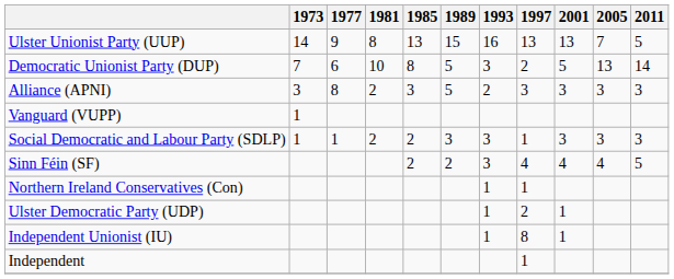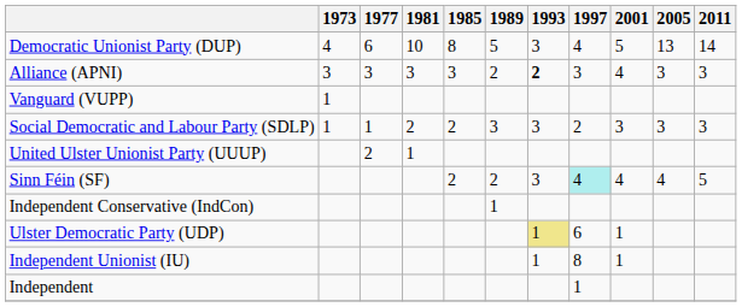 <table class="wikitable">
 <tr>
 <th></th>
 <th>1973</th>
 <th>1977</th>
 <th>1981</th>
 <th>1985</th>
 <th>1989</th>
 <th>1993</th>
 <th>1997</th>
 <th>2001</th>
 <th>2005</th>
 <th>2011</th>
 </tr>
 <tr>
-<td><a href='#'>Ulster Unionist Party</a> (UUP)</td>
-<td>14</td>
-<td>9</td>
-<td>8</td>
-<td>13</td>
-<td>15</td>
-<td>16</td>
-<td>13</td>
-<td>13</td>
-<td>7</td>
-<td>5</td>
-</tr>
-<tr>
 <td><a href='#'>Democratic Unionist Party</a> (DUP)</td>
-<td>7</td>
+<td>4</td>
 <td>6</td>
 <td>10</td>
 <td>8</td>
 <td>5</td>
 <td>3</td>
-<td>2</td>
+<td>4</td>
 <td>5</td>
 <td>13</td>
 <td>14</td>
 </tr>
 <tr>
 <td><a href='#'>Alliance</a> (APNI)</td>
 <td>3</td>
-<td>8</td>
-<td>2</td>
-<td>3</td>
-<td>5</td>
-<td>2</td>
 <td>3</td>
 <td>3</td>
+<td>3</td>
+<td>2</td>
+<td><strong>2</strong></td>
+<td>3</td>
+<td>4</td>
 <td>3</td>
 <td>3</td>
 </tr>
 <tr>
 <td><a href='#'>Vanguard</a> (VUPP)</td>
 <td>1</td>
 <td></td>
 <td></td>
 <td></td>
 <td></td>
 <td></td>
 <td></td>
 <td></td>
 <td></td>
 <td></td>
 </tr>
 <tr>
 <td><a href='#'>Social Democratic and Labour Party</a> (SDLP)</td>
 <td>1</td>
 <td>1</td>
 <td>2</td>
 <td>2</td>
 <td>3</td>
 <td>3</td>
-<td>1</td>
+<td>2</td>
 <td>3</td>
 <td>3</td>
 <td>3</td>
+</tr>
+<tr>
+<td><a href='#'>United Ulster Unionist Party</a> (UUUP)</td>
+<td></td>
+<td>2</td>
+<td>1</td>
+<td></td>
+<td></td>
+<td></td>
+<td></td>
+<td></td>
+<td></td>
+<td></td>
 </tr>
 <tr>
 <td><a href='#'>Sinn Féin</a> (SF)</td>
 <td></td>
 <td></td>
 <td></td>
 <td>2</td>
 <td>2</td>
 <td>3</td>
-<td>4</td>
+<td style="background: paleturquoise;">4</td>
 <td>4</td>
 <td>4</td>
 <td>5</td>
 </tr>
 <tr>
-<td><a href='#'>Northern Ireland Conservatives</a> (Con)</td>
-<td></td>
+<td>Independent Conservative (IndCon)</td>
 <td></td>
 <td></td>
 <td></td>
 <td></td>
 <td>1</td>
-<td>1</td>
+<td></td>
+<td></td>
 <td></td>
 <td></td>
 <td></td>
 </tr>
 <tr>
 <td><a href='#'>Ulster Democratic Party</a> (UDP)</td>
 <td></td>
 <td></td>
 <td></td>
 <td></td>
 <td></td>
-<td>1</td>
-<td>2</td>
+<td style="background: khaki;">1</td>
+<td>6</td>
 <td>1</td>
 <td></td>
 <td></td>
 </tr>
 <tr>
 <td><a href='#'>Independent Unionist</a> (IU)</td>
 <td></td>
 <td></td>
 <td></td>
 <td></td>
 <td></td>
 <td>1</td>
 <td>8</td>
 <td>1</td>
 <td></td>
 <td></td>
 </tr>
 <tr>
 <td>Independent</td>
 <td></td>
 <td></td>
 <td></td>
 <td></td>
 <td></td>
 <td></td>
 <td>1</td>
 <td></td>
 <td></td>
 <td></td>
 </tr>
 <tr>
 </tr>
 </table>
